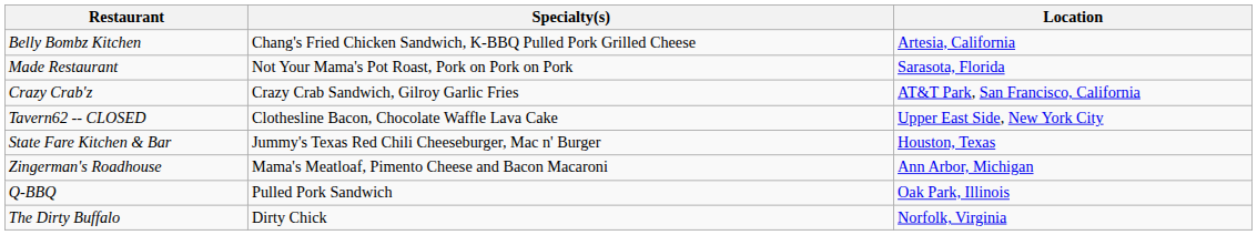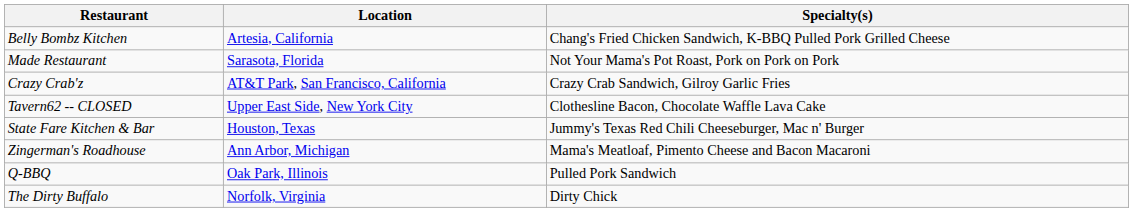 <table class="wikitable" style="width:100%;">
 <tr>
 <th>Restaurant</th>
+<th>Location</th>
 <th>Specialty(s)</th>
-<th>Location</th>
 </tr>
 <tr>
 <td><em>Belly Bombz Kitchen</em></td>
+<td><a href='#'>Artesia, California</a></td>
 <td>Chang's Fried Chicken Sandwich, K-BBQ Pulled Pork Grilled Cheese</td>
-<td><a href='#'>Artesia, California</a></td>
 </tr>
 <tr>
 <td><em>Made Restaurant</em></td>
+<td><a href='#'>Sarasota, Florida</a></td>
 <td>Not Your Mama's Pot Roast, Pork on Pork on Pork</td>
-<td><a href='#'>Sarasota, Florida</a></td>
 </tr>
 <tr>
 <td><em>Crazy Crab'z</em></td>
+<td><a href='#'>AT&T Park</a>, <a href='#'>San Francisco, California</a></td>
 <td>Crazy Crab Sandwich, Gilroy Garlic Fries</td>
-<td><a href='#'>AT&T Park</a>, <a href='#'>San Francisco, California</a></td>
 </tr>
 <tr>
 <td><em>Tavern62 -- CLOSED</em></td>
+<td><a href='#'>Upper East Side</a>, <a href='#'>New York City</a></td>
 <td>Clothesline Bacon, Chocolate Waffle Lava Cake</td>
-<td><a href='#'>Upper East Side</a>, <a href='#'>New York City</a></td>
 </tr>
 <tr>
 <td><em>State Fare Kitchen & Bar</em></td>
+<td><a href='#'>Houston, Texas</a></td>
 <td>Jummy's Texas Red Chili Cheeseburger, Mac n' Burger</td>
-<td><a href='#'>Houston, Texas</a></td>
 </tr>
 <tr>
 <td><em>Zingerman's Roadhouse</em></td>
+<td><a href='#'>Ann Arbor, Michigan</a></td>
 <td>Mama's Meatloaf, Pimento Cheese and Bacon Macaroni</td>
-<td><a href='#'>Ann Arbor, Michigan</a></td>
 </tr>
 <tr>
 <td><em>Q-BBQ</em></td>
+<td><a href='#'>Oak Park, Illinois</a></td>
 <td>Pulled Pork Sandwich</td>
-<td><a href='#'>Oak Park, Illinois</a></td>
 </tr>
 <tr>
 <td><em>The Dirty Buffalo</em></td>
+<td><a href='#'>Norfolk, Virginia</a></td>
 <td>Dirty Chick</td>
-<td><a href='#'>Norfolk, Virginia</a></td>
 </tr>
 </table>
